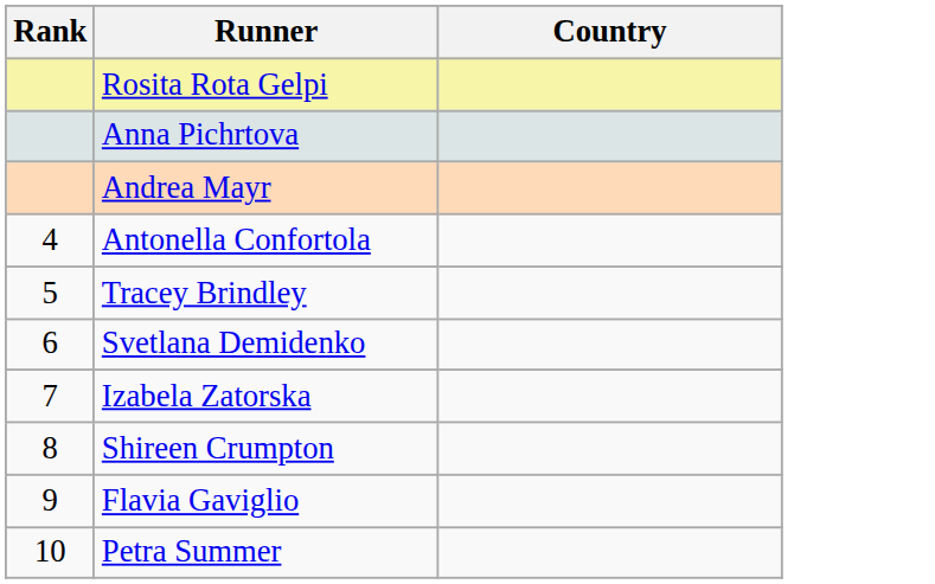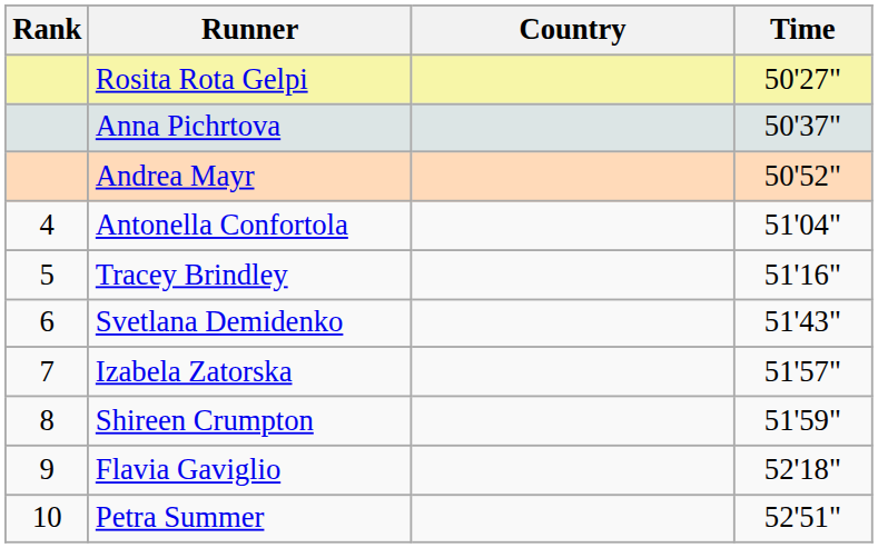 <table class="wikitable" style="text-align:center; font-size: 90%; border: gray solid 1px;border-collapse:collapse;">
 <tr bgcolor="#E4E4E4">
 <th style="border-bottom:1px solid #AAAAAA" width=10>Rank</th>
 <th style="border-bottom:1px solid #AAAAAA" width=150>Runner</th>
 <th style="border-bottom:1px solid #AAAAAA" width=150>Country</th>
+<th style="border-bottom:1px solid #AAAAAA" width=60>Time</th>
 </tr>
 <tr bgcolor=F7F6A8>
 <td></td>
 <td align=left><a href='#'>Rosita Rota Gelpi</a></td>
 <td align=left></td>
+<td>50'27"</td>
 </tr>
 <tr bgcolor=DCE5E5>
 <td></td>
 <td align=left><a href='#'>Anna Pichrtova</a></td>
 <td align=left></td>
+<td>50'37"</td>
 </tr>
 <tr bgcolor=FFDAB9>
 <td></td>
 <td align=left><a href='#'>Andrea Mayr</a></td>
 <td align=left></td>
+<td>50'52"</td>
 </tr>
 <tr>
 <td>4</td>
 <td align=left><a href='#'>Antonella Confortola</a></td>
 <td align=left></td>
+<td>51'04"</td>
 </tr>
 <tr>
 <td>5</td>
 <td align=left><a href='#'>Tracey Brindley</a></td>
 <td align=left></td>
+<td>51'16"</td>
 </tr>
 <tr>
 <td>6</td>
 <td align=left><a href='#'>Svetlana Demidenko</a></td>
 <td align=left></td>
+<td>51'43"</td>
 </tr>
 <tr>
 <td>7</td>
 <td align=left><a href='#'>Izabela Zatorska</a></td>
 <td align=left></td>
+<td>51'57"</td>
 </tr>
 <tr>
 <td>8</td>
 <td align=left><a href='#'>Shireen Crumpton</a></td>
 <td align=left></td>
+<td>51'59"</td>
 </tr>
 <tr>
 <td>9</td>
 <td align=left><a href='#'>Flavia Gaviglio</a></td>
 <td align=left></td>
+<td>52'18"</td>
 </tr>
 <tr>
 <td>10</td>
 <td align=left><a href='#'>Petra Summer</a></td>
 <td align=left></td>
+<td>52'51"</td>
 </tr>
 </table>
